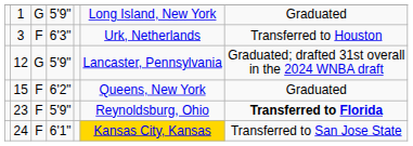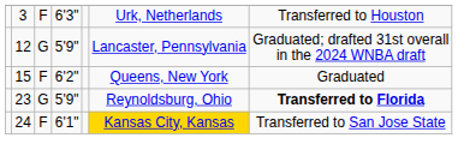 <table class="wikitable sortable" border="1" style="text-align: center;">
 <tr align=center>
-</tr>
-<tr>
-<td></td>
-<td>1</td>
-<td>G</td>
-<td>5'9"</td>
-<td></td>
-<td><a href='#'>Long Island, New York</a></td>
-<td>Graduated</td>
 </tr>
 <tr>
 <td></td>
 <td>3</td>
 <td>F</td>
 <td>6'3"</td>
 <td></td>
 <td><a href='#'>Urk, Netherlands</a></td>
 <td>Transferred to <a href='#'>Houston</a></td>
 </tr>
 <tr>
 <td></td>
 <td>12</td>
 <td>G</td>
 <td>5'9"</td>
 <td></td>
 <td><a href='#'>Lancaster, Pennsylvania</a></td>
 <td>Graduated; drafted 31st overall<br>in the <a href='#'>2024 WNBA draft</a></td>
 </tr>
 <tr>
 <td></td>
 <td>15</td>
 <td>F</td>
 <td>6'2"</td>
 <td></td>
 <td><a href='#'>Queens, New York</a></td>
 <td>Graduated</td>
 </tr>
 <tr>
 <td></td>
 <td>23</td>
-<td>F</td>
+<td>G</td>
 <td>5'9"</td>
 <td></td>
 <td><a href='#'>Reynoldsburg, Ohio</a></td>
 <td><strong>Transferred to <a href='#'>Florida</a></strong></td>
 </tr>
 <tr>
 <td></td>
 <td>24</td>
 <td>F</td>
 <td>6'1"</td>
 <td></td>
 <td style="background: gold;"><a href='#'>Kansas City, Kansas</a></td>
 <td>Transferred to <a href='#'>San Jose State</a></td>
 </tr>
 </table>
